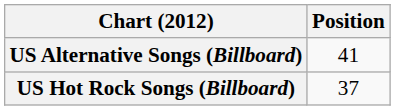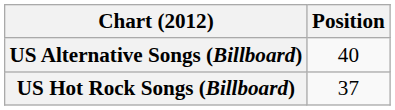 <table class="wikitable sortable plainrowheaders">
 <tr>
 <th scope="col">Chart (2012)</th>
 <th scope="col">Position</th>
 </tr>
 <tr>
 <th scope="row">US Alternative Songs (<em>Billboard</em>)</th>
-<td align="center">41</td>
+<td align="center">40</td>
 </tr>
 <tr>
 <th scope="row">US Hot Rock Songs (<em>Billboard</em>)</th>
 <td align="center">37</td>
 </tr>
 </table>
